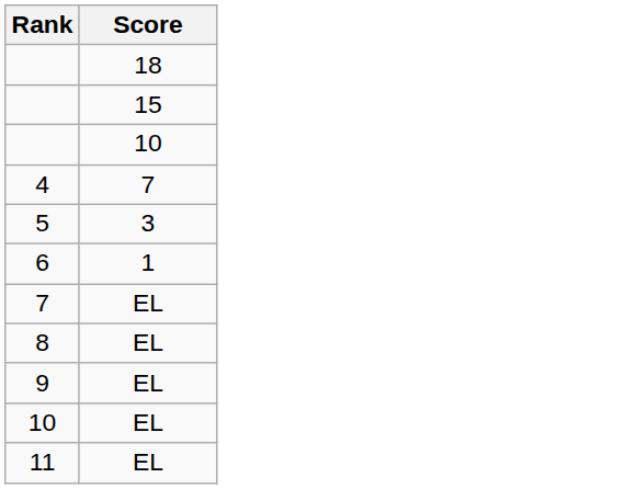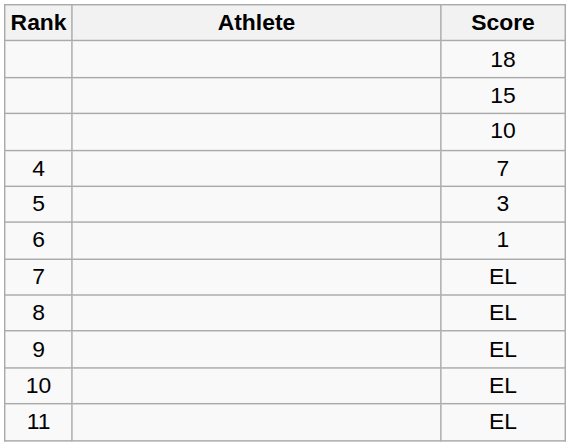 <table class=wikitable style="text-align:center">
 <tr>
 <th width=40>Rank</th>
+<th width=250>Athlete</th>
 <th width=80>Score</th>
 </tr>
 <tr>
 <td></td>
+<td align=left></td>
 <td>18</td>
 </tr>
 <tr>
 <td></td>
+<td align=left></td>
 <td>15</td>
 </tr>
 <tr>
 <td></td>
+<td align=left></td>
 <td>10</td>
 </tr>
 <tr>
 <td>4</td>
+<td align=left></td>
 <td>7</td>
 </tr>
 <tr>
 <td>5</td>
+<td align=left></td>
 <td>3</td>
 </tr>
 <tr>
 <td>6</td>
+<td align=left></td>
 <td>1</td>
 </tr>
 <tr>
 <td>7</td>
+<td align=left></td>
 <td>EL</td>
 </tr>
 <tr>
 <td>8</td>
+<td align=left></td>
 <td>EL</td>
 </tr>
 <tr>
 <td>9</td>
+<td align=left></td>
 <td>EL</td>
 </tr>
 <tr>
 <td>10</td>
+<td align=left></td>
 <td>EL</td>
 </tr>
 <tr>
 <td>11</td>
+<td align=left></td>
 <td>EL</td>
 </tr>
 </table>
